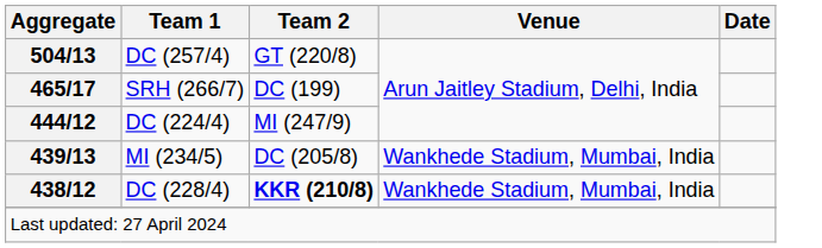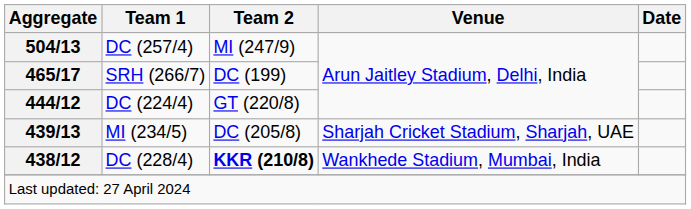 <table class="wikitable">
 <tr>
 <th><strong>Aggregate</strong></th>
 <th><strong>Team 1</strong></th>
 <th><strong>Team 2</strong></th>
 <th><strong>Venue</strong></th>
 <th><strong>Date</strong></th>
 </tr>
 <tr>
 <th>504/13</th>
 <td><a href='#'>DC</a> (257/4)</td>
-<td><a href='#'>GT</a> (220/8)</td>
+<td><a href='#'>MI</a> (247/9)</td>
 <td rowspan=3><a href='#'>Arun Jaitley Stadium</a>, <a href='#'>Delhi</a>, India</td>
 <td></td>
 </tr>
 <tr>
 <th>465/17</th>
 <td><a href='#'>SRH</a> (266/7)</td>
 <td><a href='#'>DC</a> (199)</td>
 <td></td>
 </tr>
 <tr>
 <th>444/12</th>
 <td><a href='#'>DC</a> (224/4)</td>
-<td><a href='#'>MI</a> (247/9)</td>
+<td><a href='#'>GT</a> (220/8)</td>
 <td></td>
 </tr>
 <tr>
 <th>439/13</th>
 <td><a href='#'>MI</a> (234/5)</td>
 <td><a href='#'>DC</a> (205/8)</td>
-<td><a href='#'>Wankhede Stadium</a>, <a href='#'>Mumbai</a>, India</td>
+<td><a href='#'>Sharjah Cricket Stadium</a>, <a href='#'>Sharjah</a>, UAE</td>
 <td></td>
 </tr>
 <tr>
 <th>438/12</th>
 <td><a href='#'>DC</a> (228/4)</td>
 <td><strong><a href='#'>KKR</a> (210/8)</strong></td>
 <td><a href='#'>Wankhede Stadium</a>, <a href='#'>Mumbai</a>, India</td>
 <td></td>
 </tr>
 <tr>
 </tr>
 <tr class=sortbottom>
 <td colspan="5"><small>Last updated: 27 April 2024</small></td>
 </tr>
 </table>
